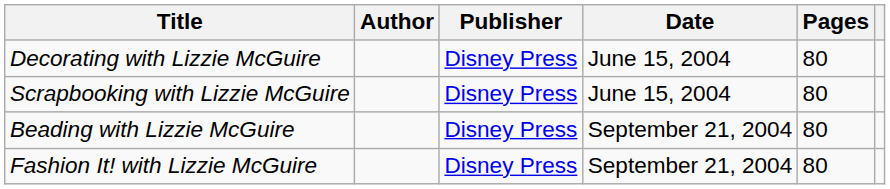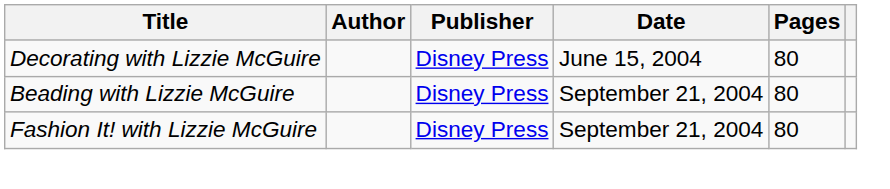 <table class="wikitable sortable plainrowheaders">
 <tr>
 <th scope="col">Title</th>
 <th scope="col">Author</th>
 <th scope="col">Publisher</th>
 <th scope="col">Date</th>
 <th scope="col">Pages</th>
 <th scope="col"></th>
 </tr>
 <tr>
 <td><em>Decorating with Lizzie McGuire</em></td>
-<td></td>
-<td><a href='#'>Disney Press</a></td>
-<td>June 15, 2004</td>
-<td>80</td>
-<td></td>
-</tr>
-<tr>
-<td><em>Scrapbooking with Lizzie McGuire</em></td>
 <td></td>
 <td><a href='#'>Disney Press</a></td>
 <td>June 15, 2004</td>
 <td>80</td>
 <td></td>
 </tr>
 <tr>
 <td><em>Beading with Lizzie McGuire</em></td>
 <td></td>
 <td><a href='#'>Disney Press</a></td>
 <td>September 21, 2004</td>
 <td>80</td>
 <td></td>
 </tr>
 <tr>
 <td><em>Fashion It! with Lizzie McGuire</em></td>
 <td></td>
 <td><a href='#'>Disney Press</a></td>
 <td>September 21, 2004</td>
 <td>80</td>
 <td></td>
 </tr>
 </table>
